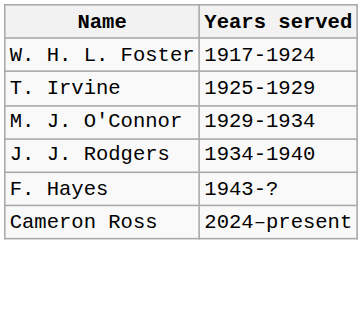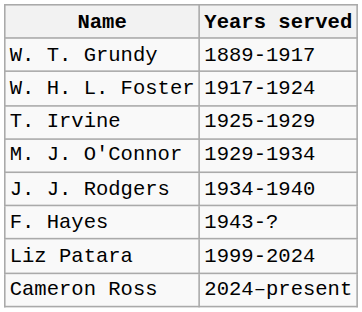 <table class="wikitable">
 <tr>
 <th>Name</th>
 <th>Years served</th>
+</tr>
+<tr>
+<td>W. T. Grundy</td>
+<td>1889-1917</td>
 </tr>
 <tr>
 <td>W. H. L. Foster</td>
 <td>1917-1924</td>
 </tr>
 <tr>
 <td>T. Irvine</td>
 <td>1925-1929</td>
 </tr>
 <tr>
 <td>M. J. O'Connor</td>
 <td>1929-1934</td>
 </tr>
 <tr>
 <td>J. J. Rodgers</td>
 <td>1934-1940</td>
 </tr>
 <tr>
 <td>F. Hayes</td>
 <td>1943-?</td>
 </tr>
 <tr>
+<td>Liz Patara</td>
+<td>1999-2024</td>
+</tr>
+<tr>
 <td>Cameron Ross</td>
 <td>2024–present</td>
 </tr>
 </table>
